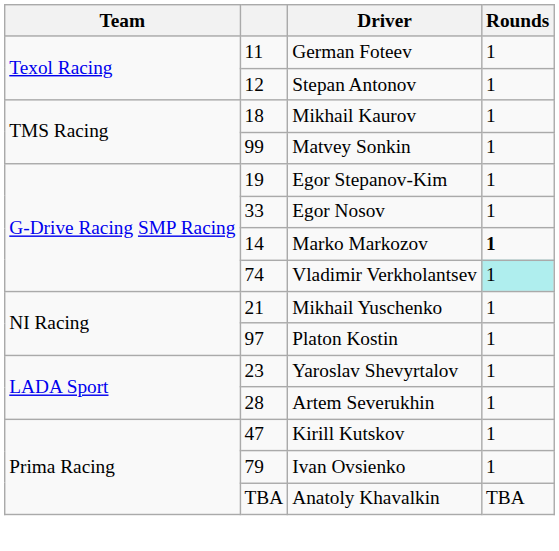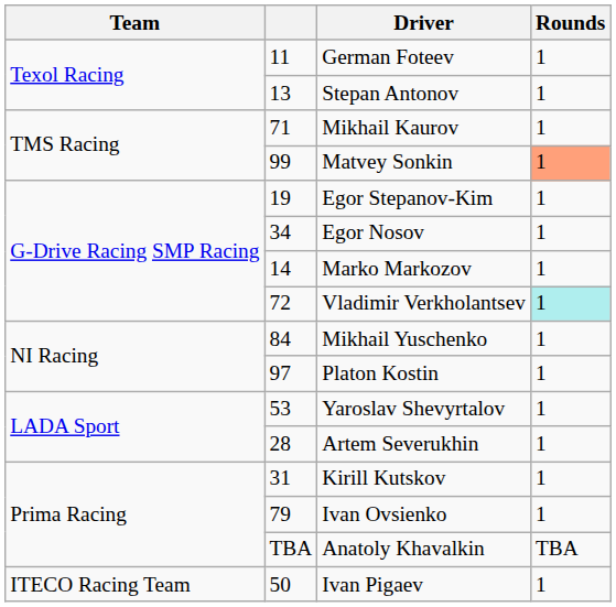 <table class="wikitable" style="font-size: 85%;">
 <tr>
 <th>Team</th>
 <th></th>
 <th>Driver</th>
 <th>Rounds</th>
 </tr>
 <tr>
 <td rowspan=2> <a href='#'>Texol Racing</a></td>
 <td>11</td>
 <td> German Foteev</td>
 <td>1</td>
 </tr>
 <tr>
-<td>12</td>
+<td>13</td>
 <td> Stepan Antonov</td>
 <td>1</td>
 </tr>
 <tr>
 <td rowspan=2> TMS Racing</td>
-<td>18</td>
+<td>71</td>
 <td> Mikhail Kaurov</td>
 <td>1</td>
 </tr>
 <tr>
 <td>99</td>
 <td> Matvey Sonkin</td>
-<td>1</td>
+<td style="background: lightsalmon;">1</td>
 </tr>
 <tr>
 <td rowspan=4> <a href='#'>G-Drive Racing</a> <a href='#'>SMP Racing</a></td>
 <td>19</td>
 <td> Egor Stepanov-Kim</td>
 <td>1</td>
 </tr>
 <tr>
-<td>33</td>
+<td>34</td>
 <td> Egor Nosov</td>
 <td>1</td>
 </tr>
 <tr>
 <td>14</td>
 <td> Marko Markozov</td>
-<td><strong>1</strong></td>
+<td>1</td>
 </tr>
 <tr>
-<td>74</td>
+<td>72</td>
 <td> Vladimir Verkholantsev</td>
 <td style="background: paleturquoise;">1</td>
 </tr>
 <tr>
 <td rowspan=2> NI Racing</td>
-<td>21</td>
+<td>84</td>
 <td> Mikhail Yuschenko</td>
 <td>1</td>
 </tr>
 <tr>
 <td>97</td>
 <td> Platon Kostin</td>
 <td>1</td>
 </tr>
 <tr>
 <td rowspan=2> <a href='#'>LADA Sport</a></td>
-<td>23</td>
+<td>53</td>
 <td> Yaroslav Shevyrtalov</td>
 <td>1</td>
 </tr>
 <tr>
 <td>28</td>
 <td> Artem Severukhin</td>
 <td>1</td>
 </tr>
 <tr>
 <td rowspan=3> Prima Racing</td>
-<td>47</td>
+<td>31</td>
 <td> Kirill Kutskov</td>
 <td>1</td>
 </tr>
 <tr>
 <td>79</td>
 <td> Ivan Ovsienko</td>
 <td>1</td>
 </tr>
 <tr>
 <td>TBA</td>
 <td> Anatoly Khavalkin</td>
 <td>TBA</td>
 </tr>
+<tr>
+<td> ITECO Racing Team</td>
+<td>50</td>
+<td> Ivan Pigaev</td>
+<td>1</td>
+</tr>
 </table>
